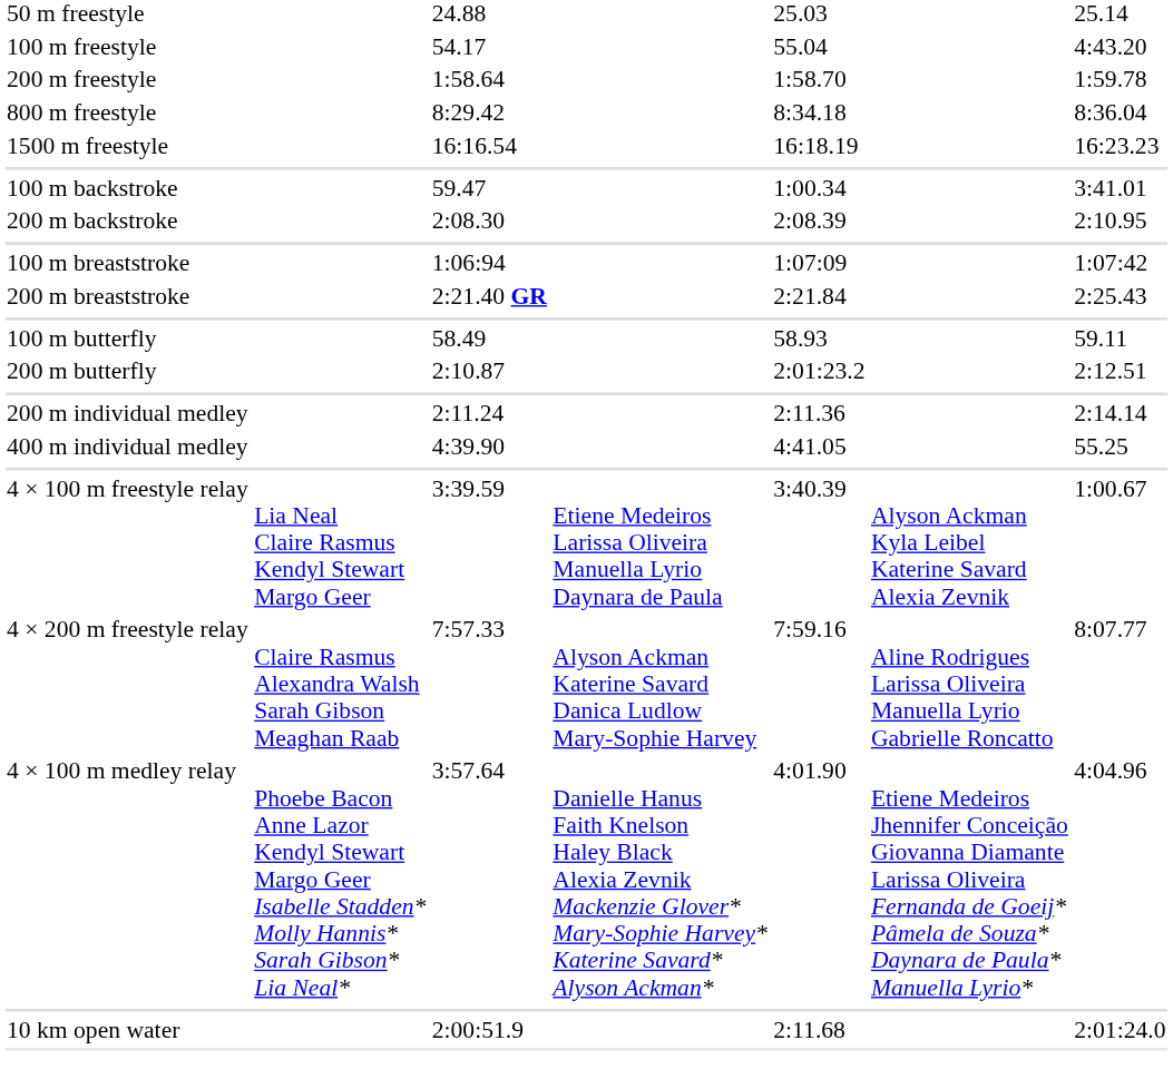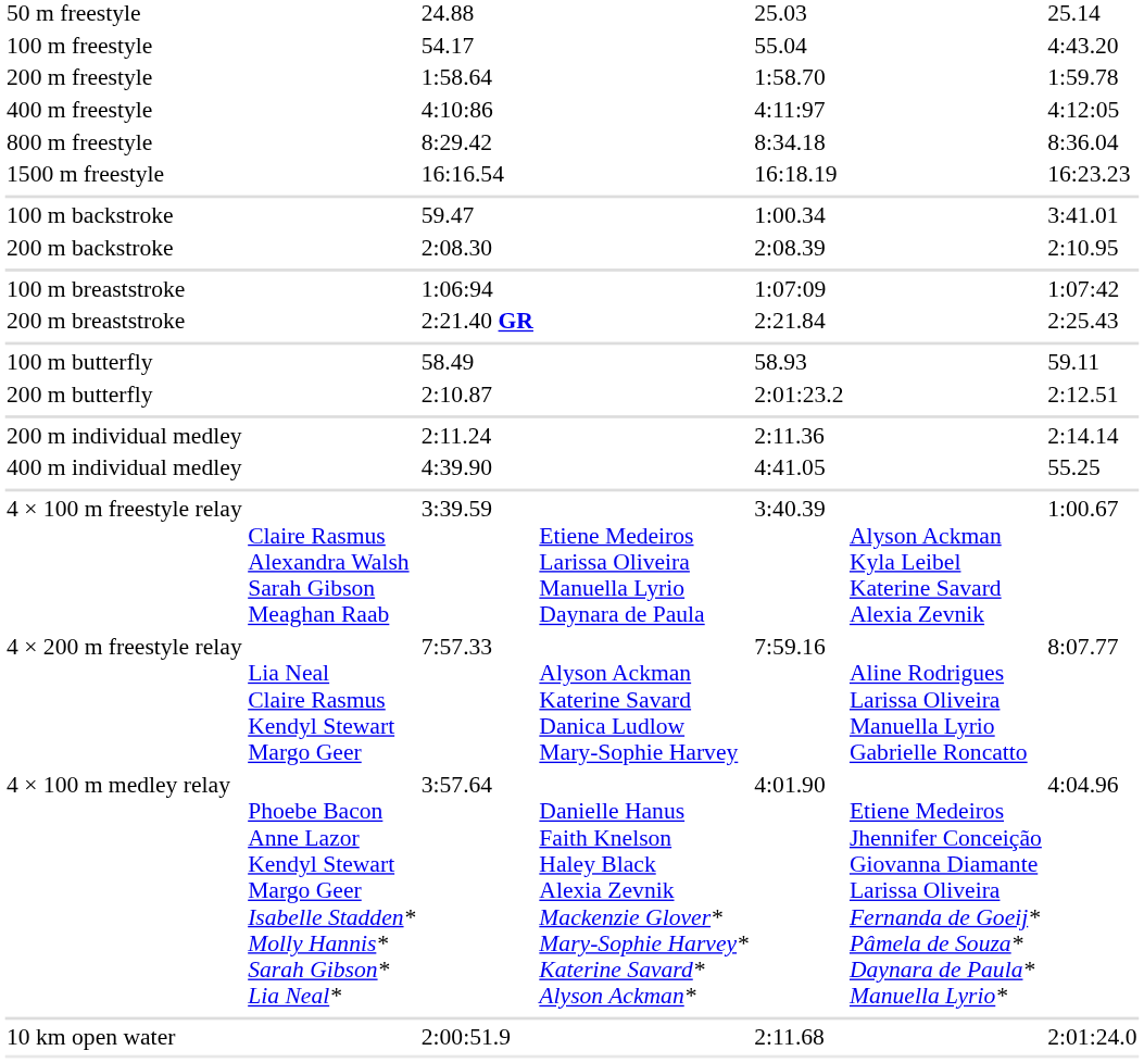 <table>
 <tr>
 <td>50 m freestyle<br></td>
 <td></td>
 <td>24.88</td>
 <td></td>
 <td>25.03</td>
 <td></td>
 <td>25.14</td>
 </tr>
 <tr>
 <td>100 m freestyle<br></td>
 <td></td>
 <td>54.17</td>
 <td></td>
 <td>55.04</td>
 <td></td>
 <td>4:43.20</td>
 </tr>
 <tr>
 <td>200 m freestyle<br></td>
 <td></td>
 <td>1:58.64</td>
 <td></td>
 <td>1:58.70</td>
 <td></td>
 <td>1:59.78</td>
+</tr>
+<tr>
+<td>400 m freestyle<br></td>
+<td></td>
+<td>4:10:86</td>
+<td></td>
+<td>4:11:97</td>
+<td></td>
+<td>4:12:05</td>
 </tr>
 <tr>
 <td>800 m freestyle<br></td>
 <td></td>
 <td>8:29.42</td>
 <td></td>
 <td>8:34.18</td>
 <td></td>
 <td>8:36.04</td>
 </tr>
 <tr>
 <td>1500 m freestyle<br></td>
 <td></td>
 <td>16:16.54</td>
 <td></td>
 <td>16:18.19</td>
 <td></td>
 <td>16:23.23</td>
 </tr>
 <tr>
 </tr>
 <tr bgcolor=#ddd>
 <td colspan=7></td>
 </tr>
 <tr>
 <td>100 m backstroke<br></td>
 <td></td>
 <td>59.47</td>
 <td></td>
 <td>1:00.34</td>
 <td></td>
 <td>3:41.01</td>
 </tr>
 <tr>
 <td>200 m backstroke<br></td>
 <td></td>
 <td>2:08.30</td>
 <td></td>
 <td>2:08.39</td>
 <td></td>
 <td>2:10.95</td>
 </tr>
 <tr>
 </tr>
 <tr bgcolor=#ddd>
 <td colspan=7></td>
 </tr>
 <tr>
 <td>100 m breaststroke<br></td>
 <td></td>
 <td>1:06:94</td>
 <td></td>
 <td>1:07:09</td>
 <td></td>
 <td>1:07:42</td>
 </tr>
 <tr>
 <td>200 m breaststroke<br></td>
 <td></td>
 <td>2:21.40 <strong><a href='#'>GR</a></strong></td>
 <td></td>
 <td>2:21.84</td>
 <td></td>
 <td>2:25.43</td>
 </tr>
 <tr>
 </tr>
 <tr bgcolor=#ddd>
 <td colspan=7></td>
 </tr>
 <tr>
 <td>100 m butterfly<br></td>
 <td></td>
 <td>58.49</td>
 <td></td>
 <td>58.93</td>
 <td></td>
 <td>59.11</td>
 </tr>
 <tr>
 <td>200 m butterfly<br></td>
 <td></td>
 <td>2:10.87</td>
 <td></td>
 <td>2:01:23.2</td>
 <td></td>
 <td>2:12.51</td>
 </tr>
 <tr>
 </tr>
 <tr bgcolor=#ddd>
 <td colspan=7></td>
 </tr>
 <tr>
 <td>200 m individual medley<br></td>
 <td></td>
 <td>2:11.24</td>
 <td></td>
 <td>2:11.36</td>
 <td></td>
 <td>2:14.14</td>
 </tr>
 <tr>
 <td>400 m individual medley<br></td>
 <td></td>
 <td>4:39.90</td>
 <td></td>
 <td>4:41.05</td>
 <td></td>
 <td>55.25</td>
 </tr>
 <tr>
 </tr>
 <tr bgcolor=#ddd>
 <td colspan=7></td>
 </tr>
 <tr valign="top">
 <td>4 × 100 m freestyle relay<br></td>
-<td valign=top><br><a href='#'>Lia Neal</a> <br><a href='#'>Claire Rasmus</a> <br><a href='#'>Kendyl Stewart</a>  <br><a href='#'>Margo Geer</a></td>
+<td valign=top><br><a href='#'>Claire Rasmus</a> <br><a href='#'>Alexandra Walsh</a><br><a href='#'>Sarah Gibson</a><br><a href='#'>Meaghan Raab</a></td>
 <td>3:39.59</td>
 <td valign=top><br><a href='#'>Etiene Medeiros</a> <br><a href='#'>Larissa Oliveira</a>  <br><a href='#'>Manuella Lyrio</a>  <br><a href='#'>Daynara de Paula</a></td>
 <td>3:40.39</td>
 <td valign=top><br><a href='#'>Alyson Ackman</a> <br><a href='#'>Kyla Leibel</a> <br><a href='#'>Katerine Savard</a> <br><a href='#'>Alexia Zevnik</a></td>
 <td>1:00.67</td>
 </tr>
 <tr valign="top">
 <td>4 × 200 m freestyle relay<br></td>
-<td valign=top><br><a href='#'>Claire Rasmus</a> <br><a href='#'>Alexandra Walsh</a><br><a href='#'>Sarah Gibson</a><br><a href='#'>Meaghan Raab</a></td>
+<td valign=top><br><a href='#'>Lia Neal</a> <br><a href='#'>Claire Rasmus</a> <br><a href='#'>Kendyl Stewart</a>  <br><a href='#'>Margo Geer</a></td>
 <td>7:57.33</td>
 <td valign=top><br><a href='#'>Alyson Ackman</a> <br><a href='#'>Katerine Savard</a> <br><a href='#'>Danica Ludlow</a><br><a href='#'>Mary-Sophie Harvey</a></td>
 <td>7:59.16</td>
 <td valign=top><br><a href='#'>Aline Rodrigues</a><br><a href='#'>Larissa Oliveira</a> <br><a href='#'>Manuella Lyrio</a> <br><a href='#'>Gabrielle Roncatto</a></td>
 <td>8:07.77</td>
 </tr>
 <tr valign="top">
 <td>4 × 100 m medley relay<br></td>
 <td valign=top><br><a href='#'>Phoebe Bacon</a><br><a href='#'>Anne Lazor</a> <br><a href='#'>Kendyl Stewart</a><br><a href='#'>Margo Geer</a><br><em><a href='#'>Isabelle Stadden</a>* <br><a href='#'>Molly Hannis</a>* <br><a href='#'>Sarah Gibson</a>* <br><a href='#'>Lia Neal</a>*</em></td>
 <td>3:57.64</td>
 <td valign=top><br><a href='#'>Danielle Hanus</a><br><a href='#'>Faith Knelson</a> <br><a href='#'>Haley Black</a><br><a href='#'>Alexia Zevnik</a><br><em><a href='#'>Mackenzie Glover</a>* <br><a href='#'>Mary-Sophie Harvey</a>* <br><a href='#'>Katerine Savard</a>* <br><a href='#'>Alyson Ackman</a>*</em></td>
 <td>4:01.90</td>
 <td valign=top><br><a href='#'>Etiene Medeiros</a><br><a href='#'>Jhennifer Conceição</a> <br><a href='#'>Giovanna Diamante</a><br><a href='#'>Larissa Oliveira</a><br><em><a href='#'>Fernanda de Goeij</a>* <br><a href='#'>Pâmela de Souza</a>* <br><a href='#'>Daynara de Paula</a>* <br><a href='#'>Manuella Lyrio</a>*</em></td>
 <td>4:04.96</td>
 </tr>
 <tr>
 </tr>
 <tr bgcolor=#ddd>
 <td colspan=7></td>
 </tr>
 <tr>
 <td>10 km open water<br></td>
 <td></td>
 <td>2:00:51.9</td>
 <td></td>
 <td>2:11.68</td>
 <td></td>
 <td>2:01:24.0</td>
 </tr>
 <tr bgcolor= e8e8e8>
 <td colspan=7></td>
 </tr>
 </table>
